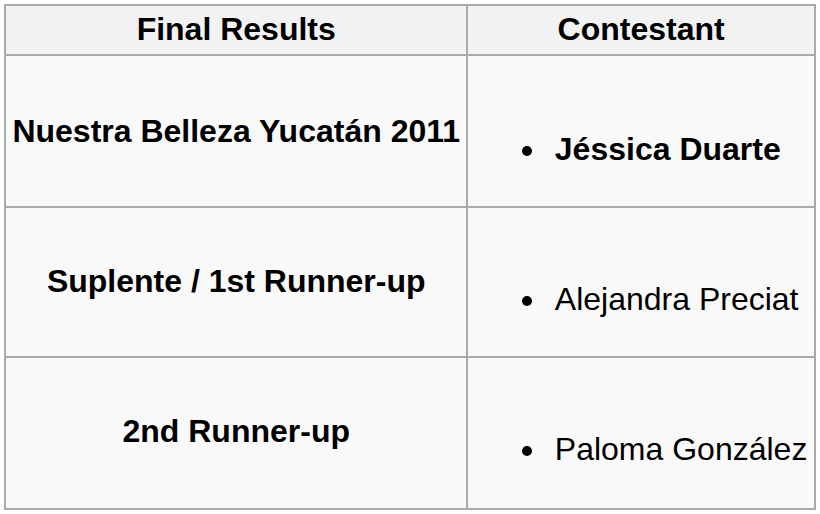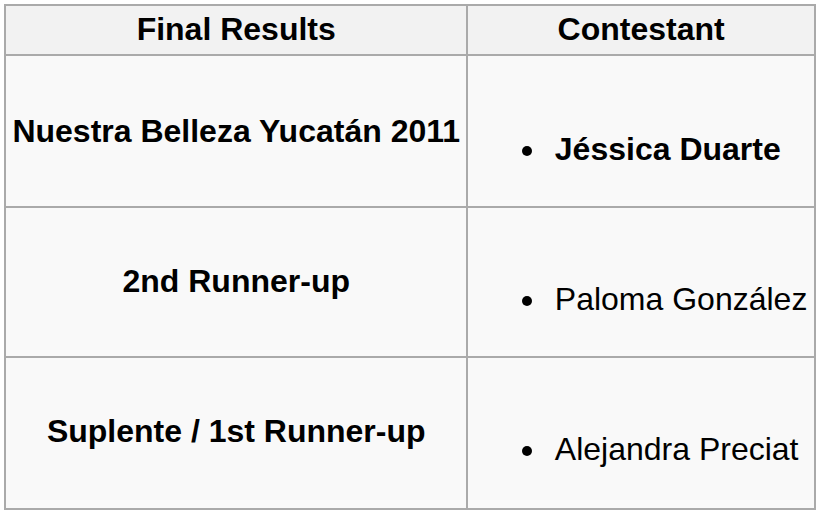 <table class="wikitable">
 <tr>
 <th>Final Results</th>
 <th>Contestant</th>
 </tr>
 <tr>
 <td align="center"><strong>Nuestra Belleza Yucatán 2011</strong></td>
 <td><br><ul><li><strong>Jéssica Duarte</strong></li></ul></td>
 </tr>
 <tr>
+<td align="center"><strong>2nd Runner-up</strong></td>
+<td><br><ul><li>Paloma González</li></ul></td>
+</tr>
+<tr>
 <td align="center"><strong>Suplente / 1st Runner-up</strong></td>
 <td><br><ul><li>Alejandra Preciat</li></ul></td>
 </tr>
-<tr>
-<td align="center"><strong>2nd Runner-up</strong></td>
-<td><br><ul><li>Paloma González</li></ul></td>
-</tr>
 </table>
